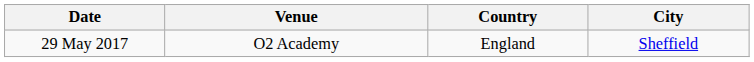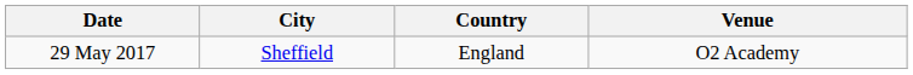 <table class="wikitable" style="text-align:center;">
 <tr>
 <th style="width:150px;">Date</th>
+<th style="width:150px;">City</th>
+<th style="width:150px;">Country</th>
 <th style="width:250px;">Venue</th>
-<th style="width:150px;">Country</th>
-<th style="width:150px;">City</th>
 </tr>
 <tr>
 <td>29 May 2017</td>
+<td><a href='#'>Sheffield</a></td>
+<td>England</td>
 <td>O2 Academy</td>
-<td>England</td>
-<td><a href='#'>Sheffield</a></td>
 </tr>
 </table>
